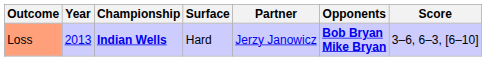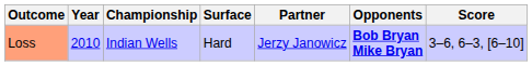 <table class="sortable wikitable">
 <tr>
 <th>Outcome</th>
 <th>Year</th>
 <th>Championship</th>
 <th>Surface</th>
 <th>Partner</th>
 <th>Opponents</th>
 <th class="unsortable">Score</th>
 </tr>
 <tr bgcolor=CCCCFF>
 <td bgcolor=FFA07A>Loss</td>
-<td><a href='#'>2013</a></td>
-<td><strong><a href='#'>Indian Wells</a></strong></td>
+<td><a href='#'>2010</a></td>
+<td><a href='#'>Indian Wells</a></td>
 <td>Hard</td>
 <td> <a href='#'>Jerzy Janowicz</a></td>
 <td><strong> <a href='#'>Bob Bryan</a><br> <a href='#'>Mike Bryan</a></strong></td>
 <td>3–6, 6–3, [6–10]</td>
 </tr>
 </table>
